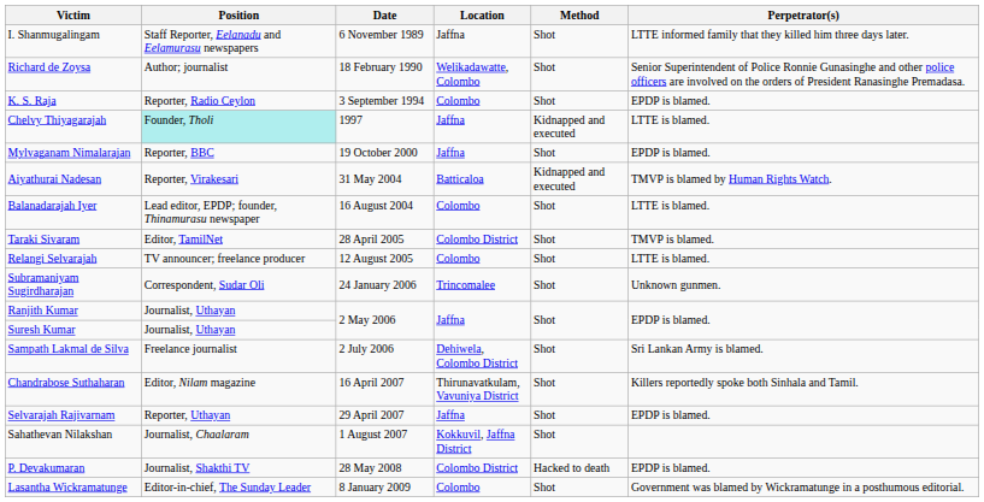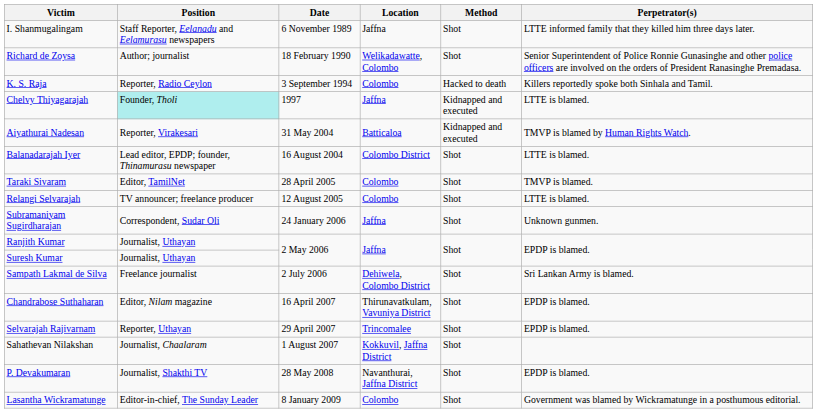 <table class="wikitable" style="font-size:95%;width:100%;valign=top">
 <tr>
 <th width="14%">Victim</th>
 <th width="20%">Position</th>
 <th width="10%">Date</th>
 <th width="10%">Location</th>
 <th width="10%">Method</th>
 <th width="36%">Perpetrator(s)</th>
 </tr>
 <tr valign="top">
 <td>I. Shanmugalingam</td>
 <td>Staff Reporter, <em><a href='#'>Eelanadu</a></em> and <em><a href='#'>Eelamurasu</a></em> newspapers</td>
 <td>6 November 1989</td>
 <td>Jaffna</td>
 <td>Shot</td>
 <td>LTTE informed family that they killed him three days later.</td>
 </tr>
 <tr valign="top">
 <td><a href='#'>Richard de Zoysa</a></td>
 <td>Author; journalist</td>
 <td>18 February 1990</td>
 <td><a href='#'>Welikadawatte</a>, <a href='#'>Colombo</a></td>
 <td>Shot</td>
 <td>Senior Superintendent of Police Ronnie Gunasinghe and other <a href='#'>police officers</a> are involved on the orders of President Ranasinghe Premadasa.</td>
 </tr>
 <tr>
 <td><a href='#'>K. S. Raja</a></td>
 <td>Reporter, <a href='#'>Radio Ceylon</a></td>
 <td>3 September 1994</td>
 <td><a href='#'>Colombo</a></td>
-<td>Shot</td>
-<td>EPDP is blamed.</td>
+<td>Hacked to death</td>
+<td>Killers reportedly spoke both Sinhala and Tamil.</td>
 </tr>
 <tr valign="top">
 <td><a href='#'>Chelvy Thiyagarajah</a></td>
 <td style="background: paleturquoise;">Founder, <em>Tholi</em></td>
 <td>1997</td>
 <td><a href='#'>Jaffna</a></td>
 <td>Kidnapped and executed</td>
 <td>LTTE is blamed.</td>
-</tr>
-<tr>
-<td><a href='#'>Mylvaganam Nimalarajan</a></td>
-<td>Reporter, <a href='#'>BBC</a></td>
-<td>19 October 2000</td>
-<td><a href='#'>Jaffna</a></td>
-<td>Shot</td>
-<td>EPDP is blamed.</td>
 </tr>
 <tr>
 <td><a href='#'>Aiyathurai Nadesan</a></td>
 <td>Reporter, <a href='#'>Virakesari</a></td>
 <td>31 May 2004</td>
 <td><a href='#'>Batticaloa</a></td>
 <td>Kidnapped and executed</td>
 <td>TMVP is blamed by <a href='#'>Human Rights Watch</a>.</td>
 </tr>
 <tr valign="top">
 <td><a href='#'>Balanadarajah Iyer</a></td>
 <td>Lead editor, EPDP; founder, <em>Thinamurasu</em> newspaper</td>
 <td>16 August 2004</td>
-<td><a href='#'>Colombo</a></td>
+<td><a href='#'>Colombo District</a></td>
 <td>Shot</td>
 <td>LTTE is blamed.</td>
 </tr>
 <tr>
 <td><a href='#'>Taraki Sivaram</a></td>
 <td>Editor, <a href='#'>TamilNet</a></td>
 <td>28 April 2005</td>
-<td><a href='#'>Colombo District</a></td>
+<td><a href='#'>Colombo</a></td>
 <td>Shot</td>
 <td>TMVP is blamed.</td>
 </tr>
 <tr>
 <td><a href='#'>Relangi Selvarajah</a></td>
 <td>TV announcer; freelance producer</td>
 <td>12 August 2005</td>
 <td><a href='#'>Colombo</a></td>
 <td>Shot</td>
 <td>LTTE is blamed.</td>
 </tr>
 <tr>
 <td><a href='#'>Subramaniyam Sugirdharajan</a></td>
 <td>Correspondent, <a href='#'>Sudar Oli</a></td>
 <td>24 January 2006</td>
-<td><a href='#'>Trincomalee</a></td>
+<td><a href='#'>Jaffna</a></td>
 <td>Shot</td>
 <td>Unknown gunmen.</td>
 </tr>
 <tr>
 <td><a href='#'>Ranjith Kumar</a></td>
 <td>Journalist, <a href='#'>Uthayan</a></td>
 <td rowspan="2">2 May 2006</td>
 <td rowspan="2"><a href='#'>Jaffna</a></td>
 <td rowspan="2">Shot</td>
 <td rowspan="2">EPDP is blamed.</td>
 </tr>
 <tr>
 <td><a href='#'>Suresh Kumar</a></td>
 <td>Journalist, <a href='#'>Uthayan</a></td>
 </tr>
 <tr valign=top>
 <td><a href='#'>Sampath Lakmal de Silva</a></td>
 <td>Freelance journalist</td>
 <td>2 July 2006</td>
 <td><a href='#'>Dehiwela</a>, <a href='#'>Colombo District</a></td>
 <td>Shot</td>
 <td>Sri Lankan Army is blamed.</td>
 </tr>
 <tr valign=top>
 <td><a href='#'>Chandrabose Suthaharan</a></td>
 <td>Editor, <em>Nilam</em> magazine</td>
 <td>16 April 2007</td>
 <td>Thirunavatkulam, <a href='#'>Vavuniya District</a></td>
 <td>Shot</td>
-<td>Killers reportedly spoke both Sinhala and Tamil.</td>
+<td>EPDP is blamed.</td>
 </tr>
 <tr>
 <td><a href='#'>Selvarajah Rajivarnam</a></td>
 <td>Reporter, <a href='#'>Uthayan</a></td>
 <td>29 April 2007</td>
-<td><a href='#'>Jaffna</a></td>
+<td><a href='#'>Trincomalee</a></td>
 <td>Shot</td>
 <td>EPDP is blamed.</td>
 </tr>
 <tr valign="top">
 <td>Sahathevan Nilakshan</td>
 <td>Journalist, <em>Chaalaram</em></td>
 <td>1 August 2007</td>
 <td><a href='#'>Kokkuvil</a>, <a href='#'>Jaffna District</a></td>
 <td>Shot</td>
 <td></td>
 </tr>
 <tr valign="top">
 <td><a href='#'>P. Devakumaran</a></td>
 <td>Journalist, <a href='#'>Shakthi TV</a></td>
 <td>28 May 2008</td>
-<td><a href='#'>Colombo District</a></td>
-<td>Hacked to death</td>
+<td>Navanthurai, <a href='#'>Jaffna District</a></td>
+<td>Shot</td>
 <td>EPDP is blamed.</td>
 </tr>
 <tr>
 <td><a href='#'>Lasantha Wickramatunge</a></td>
 <td>Editor-in-chief, <a href='#'>The Sunday Leader</a></td>
 <td>8 January 2009</td>
 <td><a href='#'>Colombo</a></td>
 <td>Shot</td>
 <td>Government was blamed by Wickramatunge in a posthumous editorial.</td>
 </tr>
 </table>
